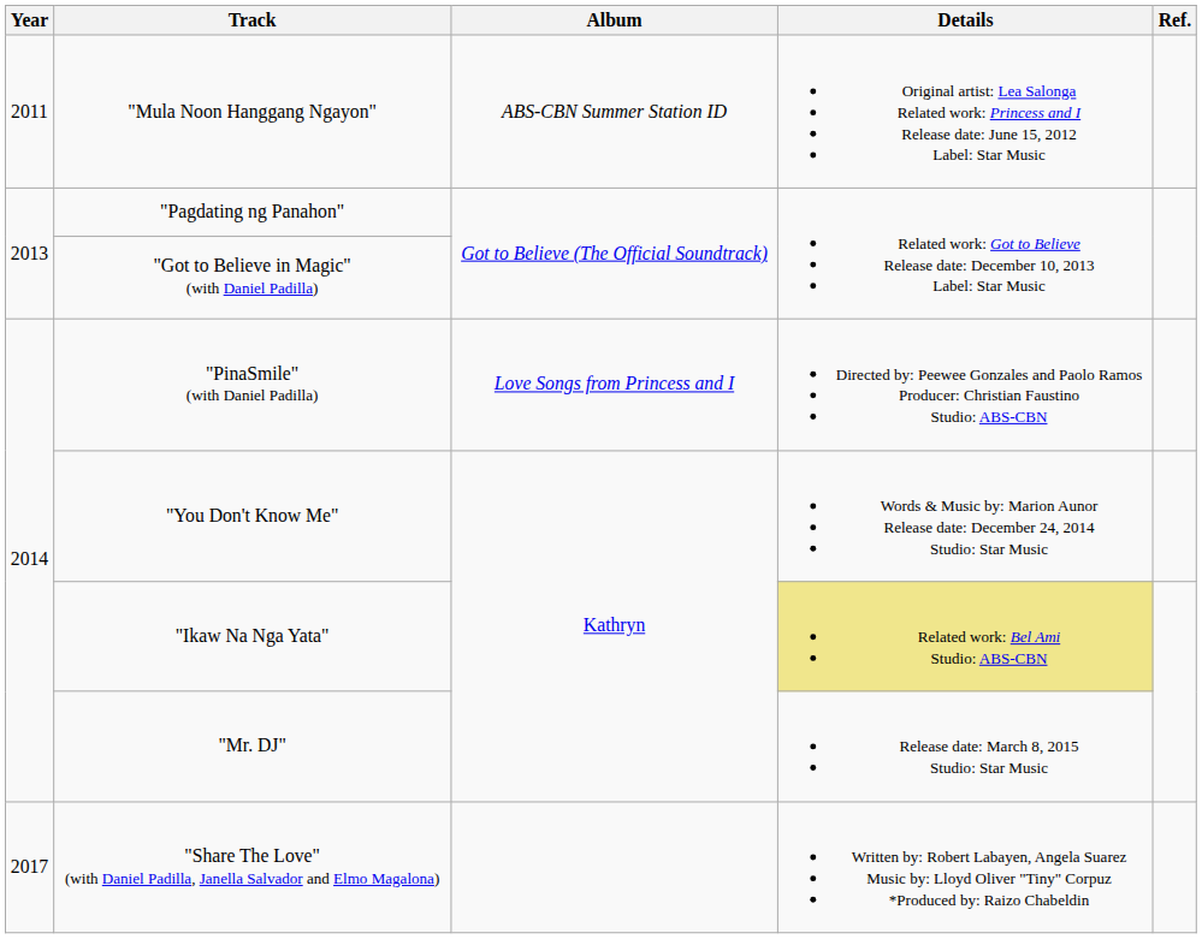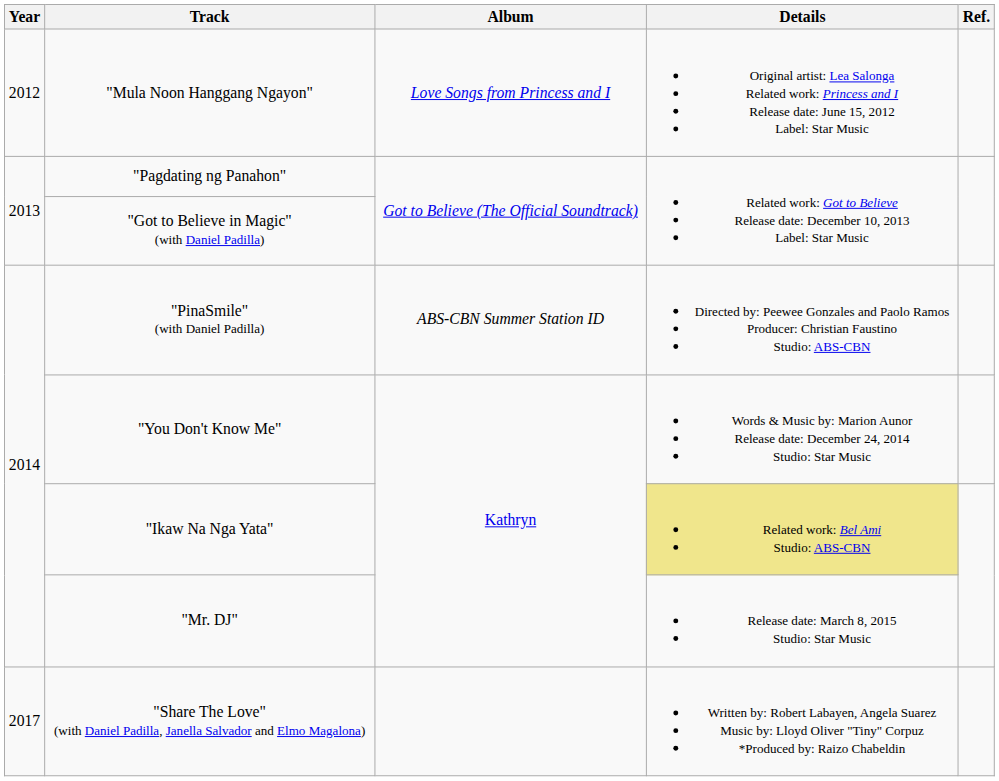 <table class="wikitable"  style="text-align:center; width:80%;">
 <tr>
 <th>Year</th>
 <th>Track</th>
 <th>Album</th>
 <th>Details</th>
 <th>Ref.</th>
 </tr>
 <tr>
-<td>2011</td>
+<td>2012</td>
 <td>"Mula Noon Hanggang Ngayon"</td>
-<td><em>ABS-CBN Summer Station ID</em></td>
+<td><em><a href='#'>Love Songs from Princess and I</a></em></td>
 <td><br><ul><li><small>Original artist: <a href='#'>Lea Salonga</a></small></li><li><small>Related work: <em><a href='#'>Princess and I</a></em></small></li><li><small>Release date: June 15, 2012</small></li><li><small>Label: Star Music</small></li></ul></td>
 <td></td>
 </tr>
 <tr>
 <td rowspan="2">2013</td>
 <td>"Pagdating ng Panahon"</td>
 <td rowspan=2><em><a href='#'>Got to Believe (The Official Soundtrack)</a></em></td>
 <td rowspan="2"><br><ul><li><small>Related work: <em><a href='#'>Got to Believe</a></em></small></li><li><small>Release date: December 10, 2013</small></li><li><small>Label: Star Music</small></li></ul></td>
 <td rowspan="2"></td>
 </tr>
 <tr>
 <td>"Got to Believe in Magic"<br><small>(with <a href='#'>Daniel Padilla</a>)</small></td>
 </tr>
 <tr>
 <td rowspan=4>2014</td>
 <td>"PinaSmile"<br><small>(with Daniel Padilla)</small></td>
-<td><em><a href='#'>Love Songs from Princess and I</a></em></td>
+<td><em>ABS-CBN Summer Station ID</em></td>
 <td><br><ul><li><small>Directed by: Peewee Gonzales and Paolo Ramos</small></li><li><small>Producer: Christian Faustino</small></li><li><small>Studio: <a href='#'>ABS-CBN</a></small></li></ul></td>
 <td></td>
 </tr>
 <tr>
 <td>"You Don't Know Me"</td>
 <td rowspan=3><a href='#'>Kathryn</a></td>
 <td><br><ul><li><small>Words & Music by: Marion Aunor</small></li><li><small>Release date: December 24, 2014</small></li><li><small>Studio: Star Music</small></li></ul></td>
 <td></td>
 </tr>
 <tr>
 <td>"Ikaw Na Nga Yata"</td>
 <td style="background: khaki;"><br><ul><li><small>Related work: <em><a href='#'>Bel Ami</a></em></small></li><li><small>Studio: <a href='#'>ABS-CBN</a></small></li></ul></td>
 <td rowspan="2"></td>
 </tr>
 <tr>
 <td>"Mr. DJ"</td>
 <td><br><ul><li><small>Release date: March 8, 2015</small></li><li><small>Studio: Star Music</small></li></ul></td>
 </tr>
 <tr>
 <td>2017</td>
 <td>"Share The Love"<br><small>(with <a href='#'>Daniel Padilla</a>, <a href='#'>Janella Salvador</a> and <a href='#'>Elmo Magalona</a>)</small></td>
 <td></td>
 <td><br><ul><li><small>Written by: Robert Labayen, Angela Suarez</small></li><li><small>Music by: Lloyd Oliver "Tiny" Corpuz</small></li><li><small>*Produced by: Raizo Chabeldin</small></li></ul></td>
 <td><br></td>
 </tr>
 </table>
